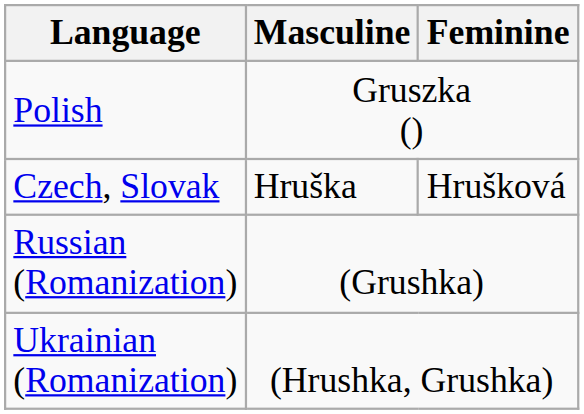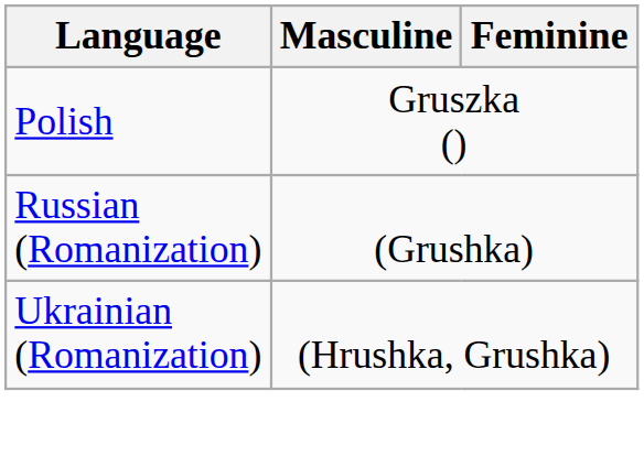 <table class="wikitable">
 <tr>
 <th>Language</th>
 <th>Masculine</th>
 <th>Feminine</th>
 </tr>
 <tr>
 <td><a href='#'>Polish</a></td>
 <td colspan=2 align=center>Gruszka <br>()</td>
 </tr>
 <tr>
-<td><a href='#'>Czech</a>, <a href='#'>Slovak</a></td>
-<td>Hruška</td>
-<td>Hrušková</td>
-</tr>
-<tr>
 <td><a href='#'>Russian</a> <br>(<a href='#'>Romanization</a>)</td>
 <td colspan=2 align=center><br> (Grushka)</td>
 </tr>
 <tr>
 <td><a href='#'>Ukrainian</a> <br>(<a href='#'>Romanization</a>)</td>
 <td colspan=2 align=center><br> (Hrushka, Grushka)</td>
 </tr>
 </table>
